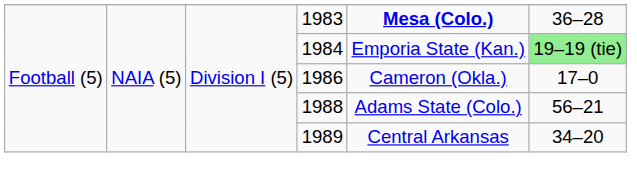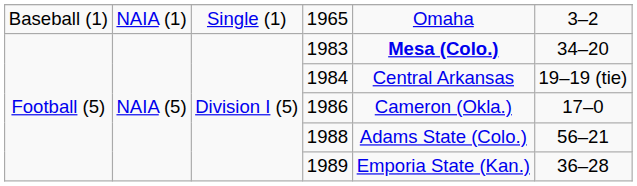 <table class="wikitable" style="text-align:center">
 <tr>
+</tr>
+<tr align="center">
+<td rowspan="1">Baseball (1)</td>
+<td rowspan="1"><a href='#'>NAIA</a> (1)</td>
+<td rowspan="1"><a href='#'>Single</a> (1)</td>
+<td>1965</td>
+<td><a href='#'>Omaha</a></td>
+<td>3–2</td>
 </tr>
 <tr>
 <td rowspan="5"><a href='#'>Football</a> (5)</td>
 <td rowspan="5"><a href='#'>NAIA</a> (5)</td>
 <td rowspan="5"><a href='#'>Division I</a> (5)</td>
 <td>1983</td>
 <td><strong><a href='#'>Mesa (Colo.)</a></strong></td>
-<td>36–28</td>
+<td>34–20</td>
 </tr>
 <tr>
 <td>1984</td>
-<td><a href='#'>Emporia State (Kan.)</a></td>
-<td style="background: lightgreen;">19–19 (tie)</td>
+<td><a href='#'>Central Arkansas</a></td>
+<td>19–19 (tie)</td>
 </tr>
 <tr>
 <td>1986</td>
 <td><a href='#'>Cameron (Okla.)</a></td>
 <td>17–0</td>
 </tr>
 <tr>
 <td>1988</td>
 <td><a href='#'>Adams State (Colo.)</a></td>
 <td>56–21</td>
 </tr>
 <tr>
 <td>1989</td>
-<td><a href='#'>Central Arkansas</a></td>
-<td>34–20</td>
+<td><a href='#'>Emporia State (Kan.)</a></td>
+<td>36–28</td>
 </tr>
 </table>
